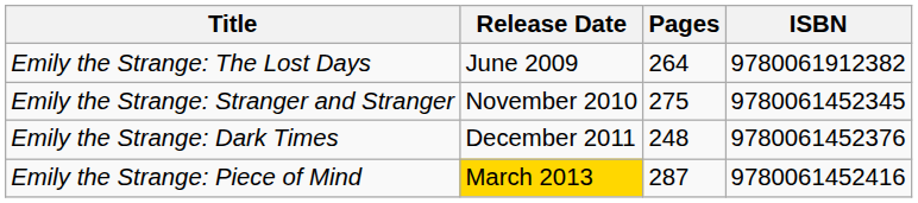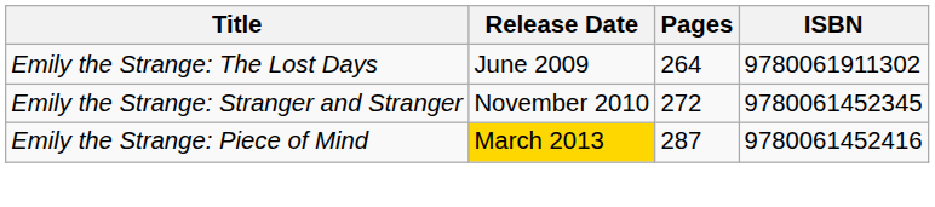 <table class="wikitable">
 <tr>
 <th>Title</th>
 <th>Release Date</th>
 <th>Pages</th>
 <th>ISBN</th>
 </tr>
 <tr>
 <td><em>Emily the Strange: The Lost Days</em></td>
 <td>June 2009</td>
 <td>264</td>
-<td>9780061912382</td>
+<td>9780061911302</td>
 </tr>
 <tr>
 <td><em>Emily the Strange: Stranger and Stranger</em></td>
 <td>November 2010</td>
-<td>275</td>
+<td>272</td>
 <td>9780061452345</td>
-</tr>
-<tr>
-<td><em>Emily the Strange: Dark Times</em></td>
-<td>December 2011</td>
-<td>248</td>
-<td>9780061452376</td>
 </tr>
 <tr>
 <td><em>Emily the Strange: Piece of Mind</em></td>
 <td style="background: gold;">March 2013</td>
 <td>287</td>
 <td>9780061452416</td>
 </tr>
 </table>
